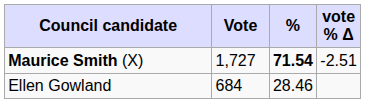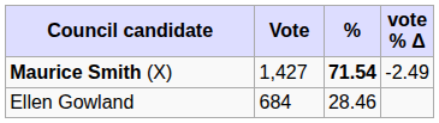 <table class="wikitable">
 <tr>
 <th style="background:#ddf; width:200px;">Council candidate</th>
 <th style="background:#ddf; width:50px;">Vote</th>
 <th style="background:#ddf; width:30px;">%</th>
 <th style="background:#ddf; width:30px;">vote % Δ</th>
 </tr>
 <tr>
 <td><strong>Maurice Smith</strong> (X)</td>
-<td>1,727</td>
+<td>1,427</td>
 <td><strong>71.54</strong></td>
-<td>-2.51</td>
+<td>-2.49</td>
 </tr>
 <tr>
 <td>Ellen Gowland</td>
 <td>684</td>
 <td>28.46</td>
 <td></td>
 </tr>
 </table>
